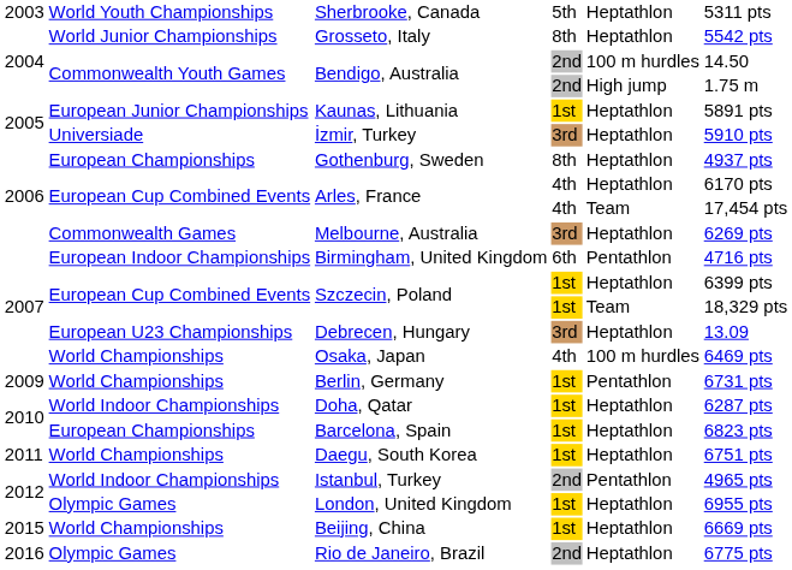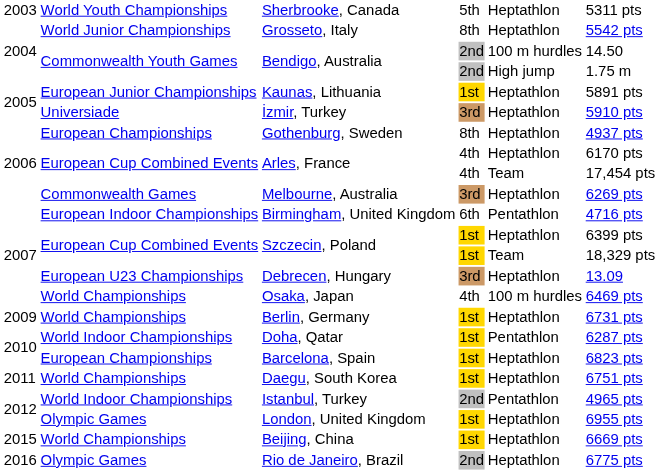 <table>
 <tr>
 <td>2003</td>
 <td><a href='#'>World Youth Championships</a></td>
 <td><a href='#'>Sherbrooke</a>, Canada</td>
 <td>5th</td>
 <td>Heptathlon</td>
 <td>5311 pts</td>
 </tr>
 <tr>
 <td rowspan=3>2004</td>
 <td><a href='#'>World Junior Championships</a></td>
 <td><a href='#'>Grosseto</a>, Italy</td>
 <td>8th</td>
 <td>Heptathlon</td>
 <td><a href='#'>5542 pts</a></td>
 </tr>
 <tr>
 <td rowspan=2><a href='#'>Commonwealth Youth Games</a></td>
 <td rowspan=2><a href='#'>Bendigo</a>, Australia</td>
 <td bgcolor=silver>2nd</td>
 <td>100 m hurdles</td>
 <td>14.50</td>
 </tr>
 <tr>
 <td bgcolor=silver>2nd</td>
 <td>High jump</td>
 <td>1.75 m</td>
 </tr>
 <tr>
 <td rowspan=2>2005</td>
 <td><a href='#'>European Junior Championships</a></td>
 <td><a href='#'>Kaunas</a>, Lithuania</td>
 <td bgcolor=gold>1st</td>
 <td>Heptathlon</td>
 <td>5891 pts</td>
 </tr>
 <tr>
 <td><a href='#'>Universiade</a></td>
 <td><a href='#'>İzmir</a>, Turkey</td>
 <td bgcolor=cc9966>3rd</td>
 <td>Heptathlon</td>
 <td><a href='#'>5910 pts</a></td>
 </tr>
 <tr>
 <td rowspan=4>2006</td>
 <td><a href='#'>European Championships</a></td>
 <td><a href='#'>Gothenburg</a>, Sweden</td>
 <td>8th</td>
 <td>Heptathlon</td>
 <td><a href='#'>4937 pts</a></td>
 </tr>
 <tr>
 <td rowspan=2><a href='#'>European Cup Combined Events</a></td>
 <td rowspan=2><a href='#'>Arles</a>, France</td>
 <td>4th</td>
 <td>Heptathlon</td>
 <td>6170 pts</td>
 </tr>
 <tr>
 <td>4th</td>
 <td>Team</td>
 <td>17,454 pts</td>
 </tr>
 <tr>
 <td><a href='#'>Commonwealth Games</a></td>
 <td><a href='#'>Melbourne</a>, Australia</td>
 <td bgcolor=cc9966>3rd</td>
 <td>Heptathlon</td>
 <td><a href='#'>6269 pts</a></td>
 </tr>
 <tr>
 <td rowspan=5>2007</td>
 <td><a href='#'>European Indoor Championships</a></td>
 <td><a href='#'>Birmingham</a>, United Kingdom</td>
 <td>6th</td>
 <td>Pentathlon</td>
 <td><a href='#'>4716 pts</a></td>
 </tr>
 <tr>
 <td rowspan=2><a href='#'>European Cup Combined Events</a></td>
 <td rowspan=2><a href='#'>Szczecin</a>, Poland</td>
 <td bgcolor=gold>1st</td>
 <td>Heptathlon</td>
 <td>6399 pts</td>
 </tr>
 <tr>
 <td bgcolor=gold>1st</td>
 <td>Team</td>
 <td>18,329 pts</td>
 </tr>
 <tr>
 <td><a href='#'>European U23 Championships</a></td>
 <td><a href='#'>Debrecen</a>, Hungary</td>
 <td bgcolor=cc9966>3rd</td>
 <td>Heptathlon</td>
 <td><a href='#'>13.09</a></td>
 </tr>
 <tr>
 <td><a href='#'>World Championships</a></td>
 <td><a href='#'>Osaka</a>, Japan</td>
 <td>4th</td>
 <td>100 m hurdles</td>
 <td><a href='#'>6469 pts</a></td>
 </tr>
 <tr>
 <td>2009</td>
 <td><a href='#'>World Championships</a></td>
 <td><a href='#'>Berlin</a>, Germany</td>
 <td bgcolor=gold>1st</td>
-<td>Pentathlon</td>
+<td>Heptathlon</td>
 <td><a href='#'>6731 pts</a></td>
 </tr>
 <tr>
 <td rowspan=2>2010</td>
 <td><a href='#'>World Indoor Championships</a></td>
 <td><a href='#'>Doha</a>, Qatar</td>
 <td bgcolor=gold>1st</td>
-<td>Heptathlon</td>
+<td>Pentathlon</td>
 <td><a href='#'>6287 pts</a></td>
 </tr>
 <tr>
 <td><a href='#'>European Championships</a></td>
 <td><a href='#'>Barcelona</a>, Spain</td>
 <td bgcolor=gold>1st</td>
 <td>Heptathlon</td>
 <td><a href='#'>6823 pts</a></td>
 </tr>
 <tr>
 <td>2011</td>
 <td><a href='#'>World Championships</a></td>
 <td><a href='#'>Daegu</a>, South Korea</td>
 <td bgcolor=gold>1st</td>
 <td>Heptathlon</td>
 <td><a href='#'>6751 pts</a></td>
 </tr>
 <tr>
 <td rowspan=2>2012</td>
 <td><a href='#'>World Indoor Championships</a></td>
 <td><a href='#'>Istanbul</a>, Turkey</td>
 <td bgcolor=silver>2nd</td>
 <td>Pentathlon</td>
 <td><a href='#'>4965 pts</a></td>
 </tr>
 <tr>
 <td><a href='#'>Olympic Games</a></td>
 <td><a href='#'>London</a>, United Kingdom</td>
 <td bgcolor=gold>1st</td>
 <td>Heptathlon</td>
 <td><a href='#'>6955 pts</a></td>
 </tr>
 <tr>
 <td>2015</td>
 <td><a href='#'>World Championships</a></td>
 <td><a href='#'>Beijing</a>, China</td>
 <td bgcolor=gold>1st</td>
 <td>Heptathlon</td>
 <td><a href='#'>6669 pts</a></td>
 </tr>
 <tr>
 <td>2016</td>
 <td><a href='#'>Olympic Games</a></td>
 <td><a href='#'>Rio de Janeiro</a>, Brazil</td>
 <td bgcolor=silver>2nd</td>
 <td>Heptathlon</td>
 <td><a href='#'>6775 pts</a></td>
 </tr>
 </table>
